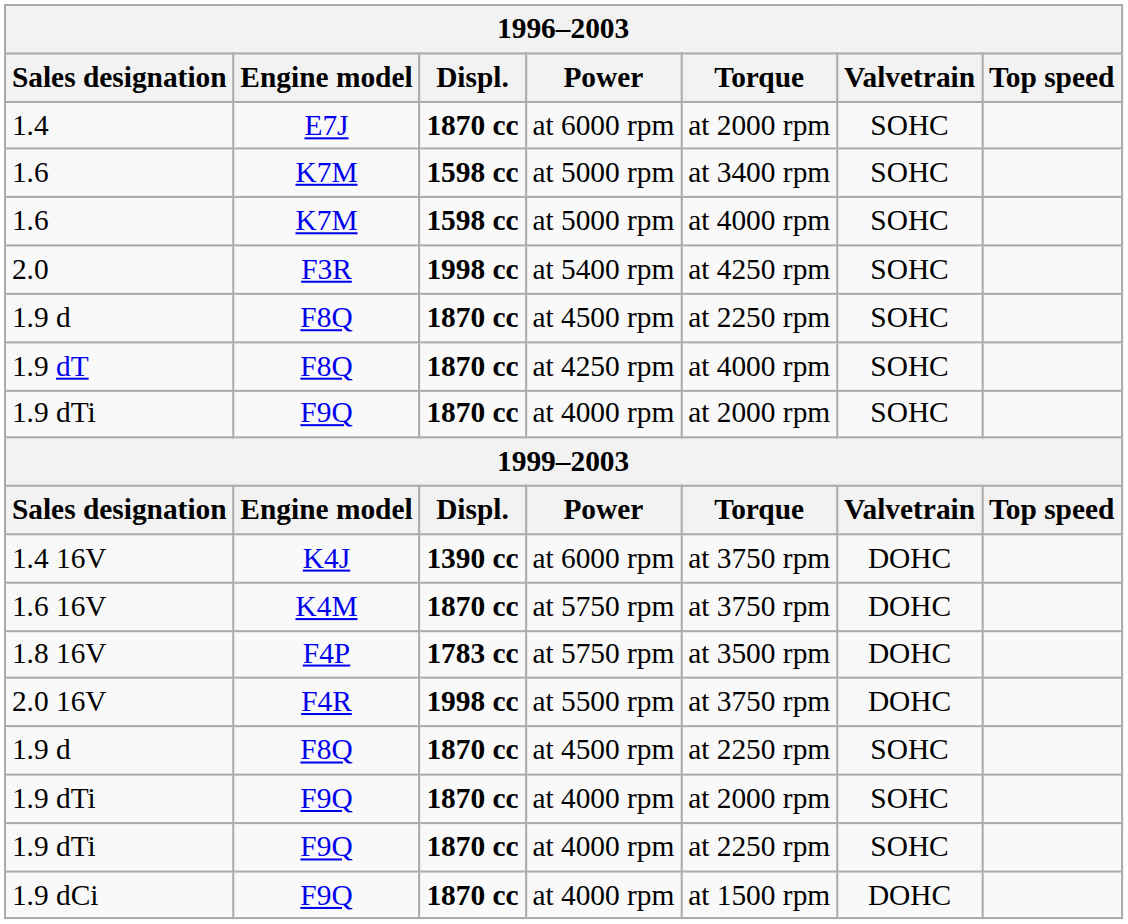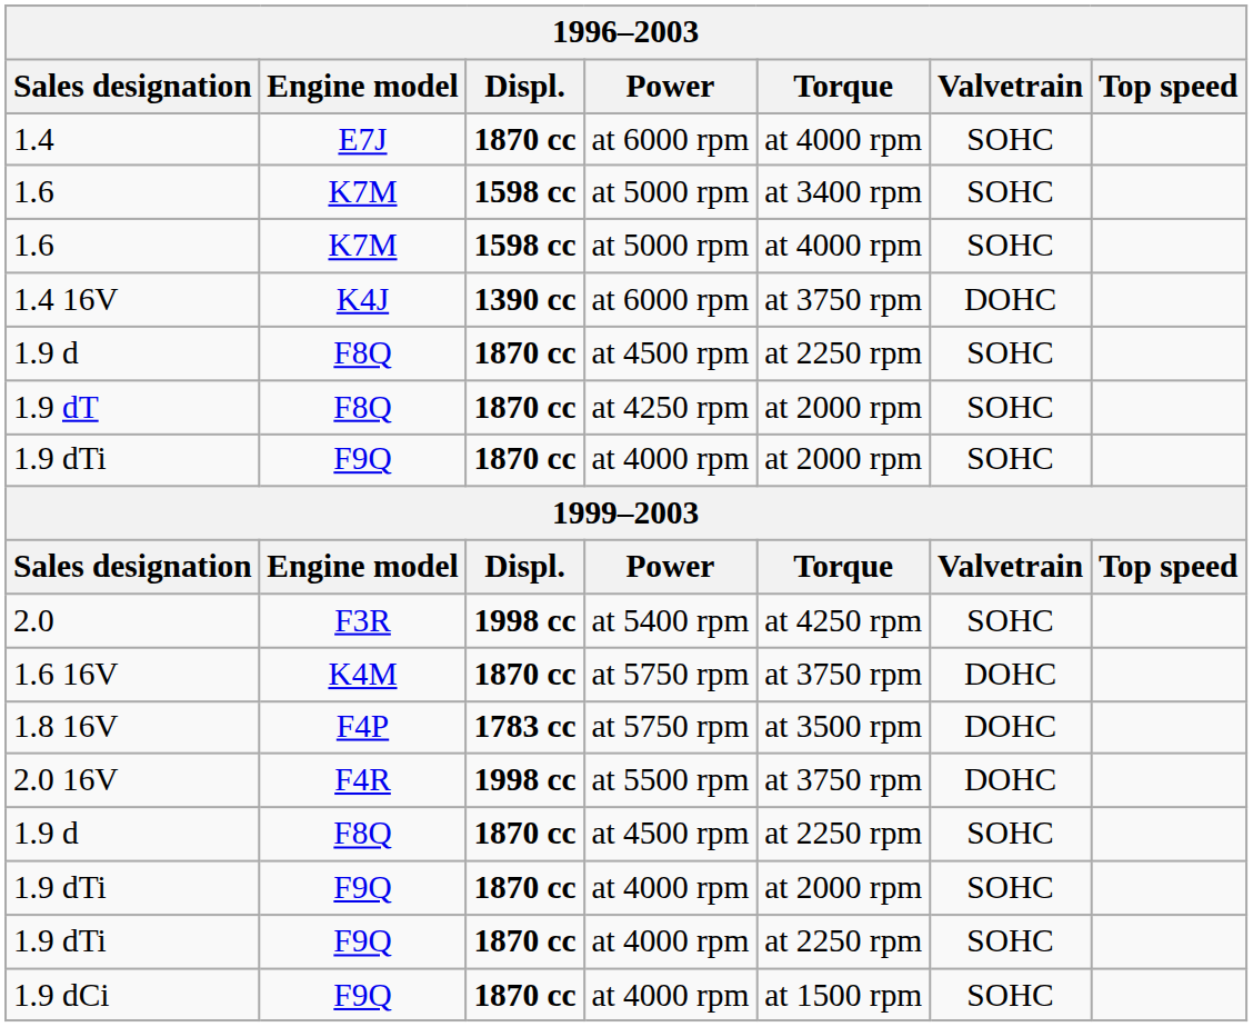 <table class="wikitable" style="text-align:center; font-size:91%;">
 <tr>
 <th colspan="7">1996–2003</th>
 </tr>
 <tr>
 <th>Sales designation</th>
 <th>Engine model</th>
 <th>Displ.</th>
 <th>Power</th>
 <th>Torque</th>
 <th>Valvetrain</th>
 <th>Top speed</th>
 </tr>
 <tr>
 <td style="text-align:left;">1.4</td>
 <td><a href='#'>E7J</a></td>
 <td><strong>1870 cc</strong></td>
 <td> at 6000 rpm</td>
-<td> at 2000 rpm</td>
+<td> at 4000 rpm</td>
 <td>SOHC</td>
 <td></td>
 </tr>
 <tr>
 <td style="text-align:left;">1.6</td>
 <td><a href='#'>K7M</a></td>
 <td><strong>1598 cc</strong></td>
 <td> at 5000 rpm</td>
 <td> at 3400 rpm</td>
 <td>SOHC</td>
 <td></td>
 </tr>
 <tr>
 <td style="text-align:left;">1.6</td>
 <td><a href='#'>K7M</a></td>
 <td><strong>1598 cc</strong></td>
 <td> at 5000 rpm</td>
 <td> at 4000 rpm</td>
 <td>SOHC</td>
 <td></td>
 </tr>
 <tr>
-<td style="text-align:left;">2.0</td>
-<td><a href='#'>F3R</a></td>
-<td><strong>1998 cc</strong></td>
-<td> at 5400 rpm</td>
-<td> at 4250 rpm</td>
-<td>SOHC</td>
+<td style="text-align:left;">1.4 16V</td>
+<td><a href='#'>K4J</a></td>
+<td><strong>1390 cc</strong></td>
+<td> at 6000 rpm</td>
+<td> at 3750 rpm</td>
+<td>DOHC</td>
 <td></td>
 </tr>
 <tr>
 <td style="text-align:left;">1.9 d</td>
 <td><a href='#'>F8Q</a></td>
 <td><strong>1870 cc</strong></td>
 <td> at 4500 rpm</td>
 <td> at 2250 rpm</td>
 <td>SOHC</td>
 <td></td>
 </tr>
 <tr>
 <td style="text-align:left;">1.9 <a href='#'>dT</a></td>
 <td><a href='#'>F8Q</a></td>
 <td><strong>1870 cc</strong></td>
 <td> at 4250 rpm</td>
-<td> at 4000 rpm</td>
+<td> at 2000 rpm</td>
 <td>SOHC</td>
 <td></td>
 </tr>
 <tr>
 <td style="text-align:left;">1.9 dTi</td>
 <td><a href='#'>F9Q</a></td>
 <td><strong>1870 cc</strong></td>
 <td> at 4000 rpm</td>
 <td> at 2000 rpm</td>
 <td>SOHC</td>
 <td></td>
 </tr>
 <tr>
 <th colspan="7">1999–2003</th>
 </tr>
 <tr>
 <th>Sales designation</th>
 <th>Engine model</th>
 <th>Displ.</th>
 <th>Power</th>
 <th>Torque</th>
 <th>Valvetrain</th>
 <th>Top speed</th>
 </tr>
 <tr>
-<td style="text-align:left;">1.4 16V</td>
-<td><a href='#'>K4J</a></td>
-<td><strong>1390 cc</strong></td>
-<td> at 6000 rpm</td>
-<td> at 3750 rpm</td>
-<td>DOHC</td>
+<td style="text-align:left;">2.0</td>
+<td><a href='#'>F3R</a></td>
+<td><strong>1998 cc</strong></td>
+<td> at 5400 rpm</td>
+<td> at 4250 rpm</td>
+<td>SOHC</td>
 <td></td>
 </tr>
 <tr>
 <td style="text-align:left;">1.6 16V</td>
 <td><a href='#'>K4M</a></td>
 <td><strong>1870 cc</strong></td>
 <td> at 5750 rpm</td>
 <td> at 3750 rpm</td>
 <td>DOHC</td>
 <td></td>
 </tr>
 <tr>
 <td style="text-align:left;">1.8 16V</td>
 <td><a href='#'>F4P</a></td>
 <td><strong>1783 cc</strong></td>
 <td> at 5750 rpm</td>
 <td> at 3500 rpm</td>
 <td>DOHC</td>
 <td></td>
 </tr>
 <tr>
 <td style="text-align:left;">2.0 16V</td>
 <td><a href='#'>F4R</a></td>
 <td><strong>1998 cc</strong></td>
 <td> at 5500 rpm</td>
 <td> at 3750 rpm</td>
 <td>DOHC</td>
 <td></td>
 </tr>
 <tr>
 <td style="text-align:left;">1.9 d</td>
 <td><a href='#'>F8Q</a></td>
 <td><strong>1870 cc</strong></td>
 <td> at 4500 rpm</td>
 <td> at 2250 rpm</td>
 <td>SOHC</td>
 <td></td>
 </tr>
 <tr>
 <td style="text-align:left;">1.9 dTi</td>
 <td><a href='#'>F9Q</a></td>
 <td><strong>1870 cc</strong></td>
 <td> at 4000 rpm</td>
 <td> at 2000 rpm</td>
 <td>SOHC</td>
 <td></td>
 </tr>
 <tr>
 <td style="text-align:left;">1.9 dTi</td>
 <td><a href='#'>F9Q</a></td>
 <td><strong>1870 cc</strong></td>
 <td> at 4000 rpm</td>
 <td> at 2250 rpm</td>
 <td>SOHC</td>
 <td></td>
 </tr>
 <tr>
 <td style="text-align:left;">1.9 dCi</td>
 <td><a href='#'>F9Q</a></td>
 <td><strong>1870 cc</strong></td>
 <td> at 4000 rpm</td>
 <td> at 1500 rpm</td>
-<td>DOHC</td>
+<td>SOHC</td>
 <td></td>
 </tr>
 </table>
